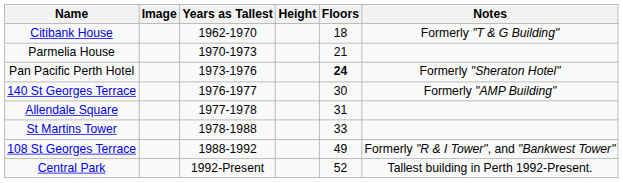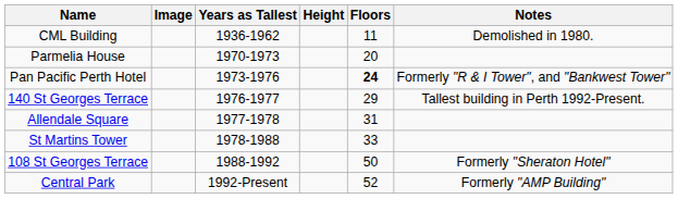 <table class="wikitable" style="text-align:center; margin:auto;">
 <tr>
 <th>Name</th>
 <th>Image</th>
 <th>Years as Tallest</th>
 <th>Height</th>
 <th>Floors</th>
 <th>Notes</th>
 </tr>
 <tr>
-<td><a href='#'>Citibank House</a></td>
+<td>CML Building</td>
 <td></td>
-<td align=center>1962-1970</td>
+<td align=center>1936-1962</td>
 <td align=center></td>
-<td align=center>18</td>
-<td>Formerly <em>"T & G Building"</em></td>
+<td align=center>11</td>
+<td>Demolished in 1980.</td>
 </tr>
 <tr>
 <td>Parmelia House</td>
 <td></td>
 <td align=center>1970-1973</td>
 <td align=center></td>
-<td align=center>21</td>
+<td align=center>20</td>
 <td></td>
 </tr>
 <tr>
 <td>Pan Pacific Perth Hotel</td>
 <td></td>
 <td align=center>1973-1976</td>
 <td align=center></td>
 <td align=center><strong>24</strong></td>
-<td>Formerly <em>"Sheraton Hotel"</em></td>
+<td>Formerly <em>"R & I Tower"</em>, and <em>"Bankwest Tower"</em></td>
 </tr>
 <tr>
 <td><a href='#'>140 St Georges Terrace</a></td>
 <td></td>
 <td align=center>1976-1977</td>
 <td align=center></td>
-<td align=center>30</td>
-<td>Formerly <em>"AMP Building"</em></td>
+<td align=center>29</td>
+<td>Tallest building in Perth 1992-Present.</td>
 </tr>
 <tr>
 <td><a href='#'>Allendale Square</a></td>
 <td></td>
 <td align=center>1977-1978</td>
 <td align=center></td>
 <td align=center>31</td>
 <td></td>
 </tr>
 <tr>
 <td><a href='#'>St Martins Tower</a></td>
 <td></td>
 <td align=center>1978-1988</td>
 <td align=center></td>
 <td align=center>33</td>
 <td></td>
 </tr>
 <tr>
 <td><a href='#'>108 St Georges Terrace</a></td>
 <td></td>
 <td align=center>1988-1992</td>
 <td align=center></td>
-<td align=center>49</td>
-<td>Formerly <em>"R & I Tower"</em>, and <em>"Bankwest Tower"</em></td>
+<td align=center>50</td>
+<td>Formerly <em>"Sheraton Hotel"</em></td>
 </tr>
 <tr>
 <td><a href='#'>Central Park</a></td>
 <td></td>
 <td align=center>1992-Present</td>
 <td align=center></td>
 <td align=center>52</td>
-<td>Tallest building in Perth 1992-Present.</td>
+<td>Formerly <em>"AMP Building"</em></td>
 </tr>
 </table>
